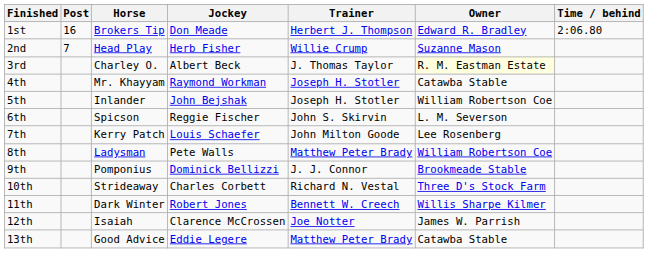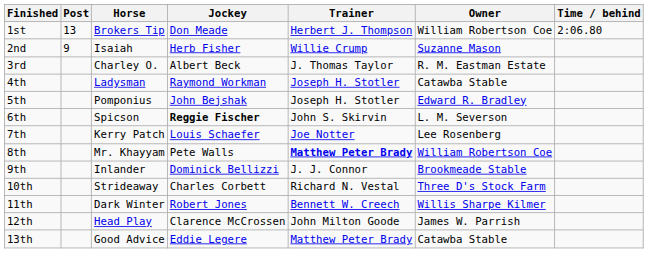 <table class="wikitable">
 <tr>
 <th>Finished</th>
 <th>Post</th>
 <th>Horse</th>
 <th>Jockey</th>
 <th>Trainer</th>
 <th>Owner</th>
 <th>Time / behind</th>
 </tr>
 <tr>
 <td>1st</td>
-<td>16</td>
+<td>13</td>
 <td><a href='#'>Brokers Tip</a></td>
 <td><a href='#'>Don Meade</a></td>
 <td><a href='#'>Herbert J. Thompson</a></td>
-<td><a href='#'>Edward R. Bradley</a></td>
+<td>William Robertson Coe</td>
 <td>2:06.80</td>
 </tr>
 <tr>
 <td>2nd</td>
-<td>7</td>
-<td><a href='#'>Head Play</a></td>
+<td>9</td>
+<td>Isaiah</td>
 <td><a href='#'>Herb Fisher</a></td>
 <td><a href='#'>Willie Crump</a></td>
 <td><a href='#'>Suzanne Mason</a></td>
 <td></td>
 </tr>
 <tr>
 <td>3rd</td>
 <td></td>
 <td>Charley O.</td>
 <td>Albert Beck</td>
 <td>J. Thomas Taylor</td>
-<td style="background: lightyellow;">R. M. Eastman Estate</td>
+<td>R. M. Eastman Estate</td>
 <td></td>
 </tr>
 <tr>
 <td>4th</td>
 <td></td>
-<td>Mr. Khayyam</td>
+<td><a href='#'>Ladysman</a></td>
 <td><a href='#'>Raymond Workman</a></td>
 <td><a href='#'>Joseph H. Stotler</a></td>
 <td>Catawba Stable</td>
 <td></td>
 </tr>
 <tr>
 <td>5th</td>
 <td></td>
-<td>Inlander</td>
+<td>Pomponius</td>
 <td><a href='#'>John Bejshak</a></td>
 <td>Joseph H. Stotler</td>
-<td>William Robertson Coe</td>
+<td><a href='#'>Edward R. Bradley</a></td>
 <td></td>
 </tr>
 <tr>
 <td>6th</td>
 <td></td>
 <td>Spicson</td>
-<td>Reggie Fischer</td>
+<td><strong>Reggie Fischer</strong></td>
 <td>John S. Skirvin</td>
 <td>L. M. Severson</td>
 <td></td>
 </tr>
 <tr>
 <td>7th</td>
 <td></td>
 <td>Kerry Patch</td>
 <td><a href='#'>Louis Schaefer</a></td>
-<td>John Milton Goode</td>
+<td><a href='#'>Joe Notter</a></td>
 <td>Lee Rosenberg</td>
 <td></td>
 </tr>
 <tr>
 <td>8th</td>
 <td></td>
-<td><a href='#'>Ladysman</a></td>
+<td>Mr. Khayyam</td>
 <td>Pete Walls</td>
-<td><a href='#'>Matthew Peter Brady</a></td>
+<td><strong><a href='#'>Matthew Peter Brady</a></strong></td>
 <td><a href='#'>William Robertson Coe</a></td>
 <td></td>
 </tr>
 <tr>
 <td>9th</td>
 <td></td>
-<td>Pomponius</td>
+<td>Inlander</td>
 <td><a href='#'>Dominick Bellizzi</a></td>
 <td>J. J. Connor</td>
 <td><a href='#'>Brookmeade Stable</a></td>
 <td></td>
 </tr>
 <tr>
 <td>10th</td>
 <td></td>
 <td>Strideaway</td>
 <td>Charles Corbett</td>
 <td>Richard N. Vestal</td>
 <td><a href='#'>Three D's Stock Farm</a></td>
 <td></td>
 </tr>
 <tr>
 <td>11th</td>
 <td></td>
 <td>Dark Winter</td>
 <td><a href='#'>Robert Jones</a></td>
 <td><a href='#'>Bennett W. Creech</a></td>
 <td><a href='#'>Willis Sharpe Kilmer</a></td>
 <td></td>
 </tr>
 <tr>
 <td>12th</td>
 <td></td>
-<td>Isaiah</td>
+<td><a href='#'>Head Play</a></td>
 <td>Clarence McCrossen</td>
-<td><a href='#'>Joe Notter</a></td>
+<td>John Milton Goode</td>
 <td>James W. Parrish</td>
 <td></td>
 </tr>
 <tr>
 <td>13th</td>
 <td></td>
 <td>Good Advice</td>
 <td><a href='#'>Eddie Legere</a></td>
 <td><a href='#'>Matthew Peter Brady</a></td>
 <td>Catawba Stable</td>
 <td></td>
 </tr>
 </table>
